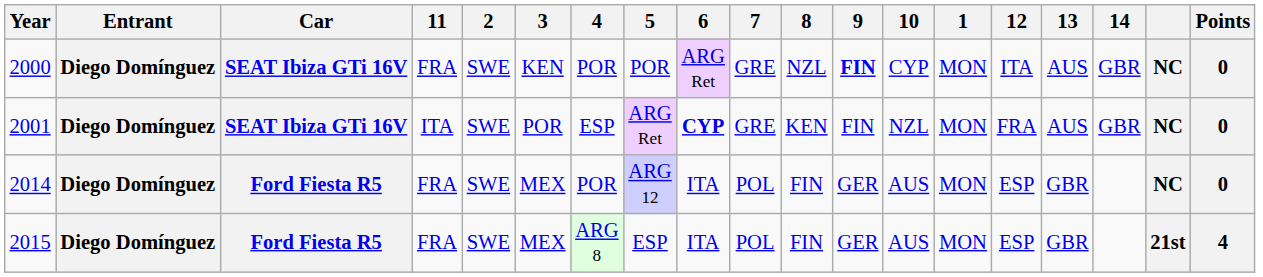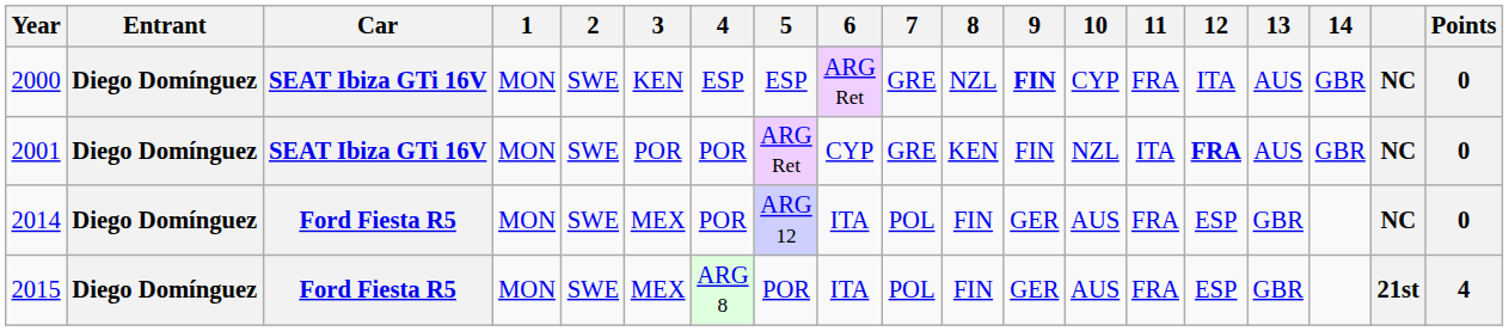 <table class="wikitable" border="1" style="text-align:center; font-size:90%;">
 <tr>
 <th>Year</th>
 <th>Entrant</th>
 <th>Car</th>
-<th>11</th>
+<th>1</th>
 <th>2</th>
 <th>3</th>
 <th>4</th>
 <th>5</th>
 <th>6</th>
 <th>7</th>
 <th>8</th>
 <th>9</th>
 <th>10</th>
-<th>1</th>
+<th>11</th>
 <th>12</th>
 <th>13</th>
 <th>14</th>
 <th></th>
 <th>Points</th>
 </tr>
 <tr>
 <td><a href='#'>2000</a></td>
 <th>Diego Domínguez</th>
 <th><a href='#'>SEAT Ibiza GTi 16V</a></th>
-<td><a href='#'>FRA</a></td>
+<td><a href='#'>MON</a></td>
 <td><a href='#'>SWE</a></td>
 <td><a href='#'>KEN</a></td>
-<td><a href='#'>POR</a></td>
-<td><a href='#'>POR</a></td>
+<td><a href='#'>ESP</a></td>
+<td><a href='#'>ESP</a></td>
 <td style="background:#EFCFFF;"><a href='#'>ARG</a><br><small>Ret</small></td>
 <td><a href='#'>GRE</a></td>
 <td><a href='#'>NZL</a></td>
 <td><strong><a href='#'>FIN</a></strong></td>
 <td><a href='#'>CYP</a></td>
-<td><a href='#'>MON</a></td>
+<td><a href='#'>FRA</a></td>
 <td><a href='#'>ITA</a></td>
 <td><a href='#'>AUS</a></td>
 <td><a href='#'>GBR</a></td>
 <th>NC</th>
 <th>0</th>
 </tr>
 <tr>
 <td><a href='#'>2001</a></td>
 <th>Diego Domínguez</th>
 <th><a href='#'>SEAT Ibiza GTi 16V</a></th>
-<td><a href='#'>ITA</a></td>
+<td><a href='#'>MON</a></td>
 <td><a href='#'>SWE</a></td>
 <td><a href='#'>POR</a></td>
-<td><a href='#'>ESP</a></td>
+<td><a href='#'>POR</a></td>
 <td style="background:#EFCFFF;"><a href='#'>ARG</a><br><small>Ret</small></td>
-<td><strong><a href='#'>CYP</a></strong></td>
+<td><a href='#'>CYP</a></td>
 <td><a href='#'>GRE</a></td>
 <td><a href='#'>KEN</a></td>
 <td><a href='#'>FIN</a></td>
 <td><a href='#'>NZL</a></td>
-<td><a href='#'>MON</a></td>
-<td><a href='#'>FRA</a></td>
+<td><a href='#'>ITA</a></td>
+<td><strong><a href='#'>FRA</a></strong></td>
 <td><a href='#'>AUS</a></td>
 <td><a href='#'>GBR</a></td>
 <th>NC</th>
 <th>0</th>
 </tr>
 <tr>
 <td><a href='#'>2014</a></td>
 <th>Diego Domínguez</th>
 <th><a href='#'>Ford Fiesta R5</a></th>
-<td><a href='#'>FRA</a></td>
+<td><a href='#'>MON</a></td>
 <td><a href='#'>SWE</a></td>
 <td><a href='#'>MEX</a></td>
 <td><a href='#'>POR</a></td>
 <td style="background:#CFCFFF;"><a href='#'>ARG</a><br><small>12</small></td>
 <td><a href='#'>ITA</a></td>
 <td><a href='#'>POL</a></td>
 <td><a href='#'>FIN</a></td>
 <td><a href='#'>GER</a></td>
 <td><a href='#'>AUS</a></td>
-<td><a href='#'>MON</a></td>
+<td><a href='#'>FRA</a></td>
 <td><a href='#'>ESP</a></td>
 <td><a href='#'>GBR</a></td>
 <td></td>
 <th>NC</th>
 <th>0</th>
 </tr>
 <tr>
 <td><a href='#'>2015</a></td>
 <th>Diego Domínguez</th>
 <th><a href='#'>Ford Fiesta R5</a></th>
-<td><a href='#'>FRA</a></td>
+<td><a href='#'>MON</a></td>
 <td><a href='#'>SWE</a></td>
 <td><a href='#'>MEX</a></td>
 <td style="background:#DFFFDF;"><a href='#'>ARG</a><br><small>8</small></td>
-<td><a href='#'>ESP</a></td>
+<td><a href='#'>POR</a></td>
 <td><a href='#'>ITA</a></td>
 <td><a href='#'>POL</a></td>
 <td><a href='#'>FIN</a></td>
 <td><a href='#'>GER</a></td>
 <td><a href='#'>AUS</a></td>
-<td><a href='#'>MON</a></td>
+<td><a href='#'>FRA</a></td>
 <td><a href='#'>ESP</a></td>
 <td><a href='#'>GBR</a></td>
 <td></td>
 <th>21st</th>
 <th>4</th>
 </tr>
 </table>
